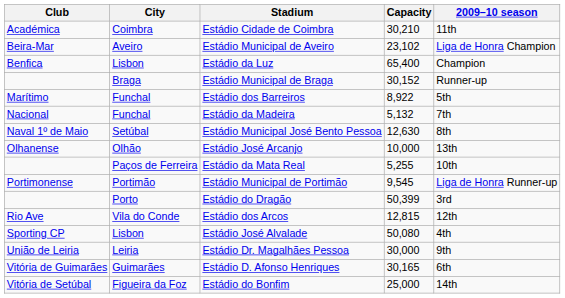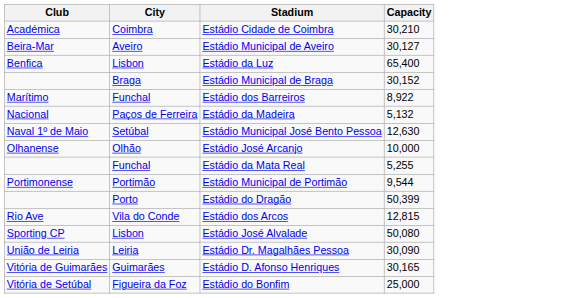 <table class="wikitable sortable" size="95%">
 <tr>
 <th>Club</th>
 <th>City</th>
 <th>Stadium</th>
 <th>Capacity</th>
-<th><a href='#'>2009–10 season</a></th>
 </tr>
 <tr>
 <td><a href='#'>Académica</a></td>
 <td><a href='#'>Coimbra</a></td>
 <td><a href='#'>Estádio Cidade de Coimbra</a></td>
 <td>30,210</td>
-<td>11th</td>
 </tr>
 <tr>
 <td><a href='#'>Beira-Mar</a></td>
 <td><a href='#'>Aveiro</a></td>
 <td><a href='#'>Estádio Municipal de Aveiro</a></td>
-<td>23,102</td>
-<td><a href='#'>Liga de Honra</a> Champion</td>
+<td>30,127</td>
 </tr>
 <tr>
 <td><a href='#'>Benfica</a></td>
 <td><a href='#'>Lisbon</a></td>
 <td><a href='#'>Estádio da Luz</a></td>
 <td>65,400</td>
-<td>Champion</td>
 </tr>
 <tr>
 <td></td>
 <td><a href='#'>Braga</a></td>
 <td><a href='#'>Estádio Municipal de Braga</a></td>
 <td>30,152</td>
-<td>Runner-up</td>
 </tr>
 <tr>
 <td><a href='#'>Marítimo</a></td>
 <td><a href='#'>Funchal</a></td>
 <td><a href='#'>Estádio dos Barreiros</a></td>
 <td>8,922</td>
-<td>5th</td>
 </tr>
 <tr>
 <td><a href='#'>Nacional</a></td>
-<td><a href='#'>Funchal</a></td>
+<td><a href='#'>Paços de Ferreira</a></td>
 <td><a href='#'>Estádio da Madeira</a></td>
 <td>5,132</td>
-<td>7th</td>
 </tr>
 <tr>
 <td><a href='#'>Naval 1º de Maio</a></td>
 <td><a href='#'>Setúbal</a></td>
 <td><a href='#'>Estádio Municipal José Bento Pessoa</a></td>
 <td>12,630</td>
-<td>8th</td>
 </tr>
 <tr>
 <td><a href='#'>Olhanense</a></td>
 <td><a href='#'>Olhão</a></td>
 <td><a href='#'>Estádio José Arcanjo</a></td>
 <td>10,000</td>
-<td>13th</td>
 </tr>
 <tr>
 <td></td>
-<td><a href='#'>Paços de Ferreira</a></td>
+<td><a href='#'>Funchal</a></td>
 <td><a href='#'>Estádio da Mata Real</a></td>
 <td>5,255</td>
-<td>10th</td>
 </tr>
 <tr>
 <td><a href='#'>Portimonense</a></td>
 <td><a href='#'>Portimão</a></td>
 <td><a href='#'>Estádio Municipal de Portimão</a></td>
-<td>9,545</td>
-<td><a href='#'>Liga de Honra</a> Runner-up</td>
+<td>9,544</td>
 </tr>
 <tr>
 <td></td>
 <td><a href='#'>Porto</a></td>
 <td><a href='#'>Estádio do Dragão</a></td>
 <td>50,399</td>
-<td>3rd</td>
 </tr>
 <tr>
 <td><a href='#'>Rio Ave</a></td>
 <td><a href='#'>Vila do Conde</a></td>
 <td><a href='#'>Estádio dos Arcos</a></td>
 <td>12,815</td>
-<td>12th</td>
 </tr>
 <tr>
 <td><a href='#'>Sporting CP</a></td>
 <td><a href='#'>Lisbon</a></td>
 <td><a href='#'>Estádio José Alvalade</a></td>
 <td>50,080</td>
-<td>4th</td>
 </tr>
 <tr>
 <td><a href='#'>União de Leiria</a></td>
 <td><a href='#'>Leiria</a></td>
 <td><a href='#'>Estádio Dr. Magalhães Pessoa</a></td>
-<td>30,000</td>
-<td>9th</td>
+<td>30,090</td>
 </tr>
 <tr>
 <td><a href='#'>Vitória de Guimarães</a></td>
 <td><a href='#'>Guimarães</a></td>
 <td><a href='#'>Estádio D. Afonso Henriques</a></td>
 <td>30,165</td>
-<td>6th</td>
 </tr>
 <tr>
 <td><a href='#'>Vitória de Setúbal</a></td>
 <td><a href='#'>Figueira da Foz</a></td>
 <td><a href='#'>Estádio do Bonfim</a></td>
 <td>25,000</td>
-<td>14th</td>
 </tr>
 </table>
